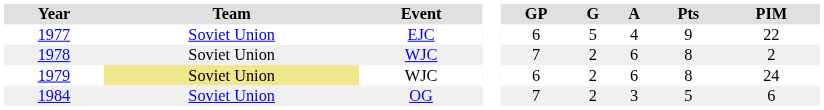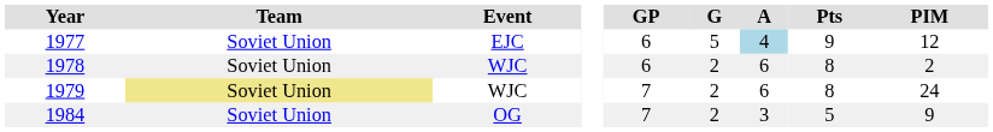 <table border="0" cellpadding="1" cellspacing="0" style="text-align:center; width:50em">
 <tr ALIGN="center" bgcolor="#e0e0e0">
 <th>Year</th>
 <th>Team</th>
 <th>Event</th>
 <th ALIGN="center" rowspan="99" bgcolor="#ffffff"> </th>
 <th>GP</th>
 <th>G</th>
 <th>A</th>
 <th>Pts</th>
 <th>PIM</th>
 </tr>
 <tr>
 <td><a href='#'>1977</a></td>
 <td><a href='#'>Soviet Union</a></td>
 <td><a href='#'>EJC</a></td>
 <td>6</td>
 <td>5</td>
-<td>4</td>
+<td style="background: lightblue;">4</td>
 <td>9</td>
-<td>22</td>
+<td>12</td>
 </tr>
 <tr bgcolor="#f0f0f0">
 <td><a href='#'>1978</a></td>
 <td>Soviet Union</td>
 <td><a href='#'>WJC</a></td>
-<td>7</td>
+<td>6</td>
 <td>2</td>
 <td>6</td>
 <td>8</td>
 <td>2</td>
 </tr>
 <tr>
 <td><a href='#'>1979</a></td>
 <td style="background: khaki;">Soviet Union</td>
 <td>WJC</td>
-<td>6</td>
+<td>7</td>
 <td>2</td>
 <td>6</td>
 <td>8</td>
 <td>24</td>
 </tr>
 <tr bgcolor="#f0f0f0">
 <td><a href='#'>1984</a></td>
 <td><a href='#'>Soviet Union</a></td>
 <td><a href='#'>OG</a></td>
 <td>7</td>
 <td>2</td>
 <td>3</td>
 <td>5</td>
-<td>6</td>
+<td>9</td>
 </tr>
 </table>
